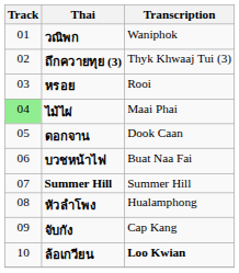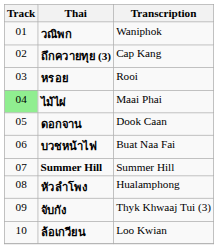 <table class="wikitable">
 <tr>
 <th align="center" valign="top" width="40">Track</th>
 <th align="left" valign="top">Thai</th>
 <th align="left" valign="top">Transcription</th>
 </tr>
 <tr>
 <td align="center" valign="top">01</td>
 <td align="left" valign="top"><strong>วณิพก</strong></td>
 <td align="left" valign="top">Waniphok</td>
 </tr>
 <tr>
 <td align="center" valign="top">02</td>
 <td align="left" valign="top"><strong>ถึกควายทุย (3)</strong></td>
-<td align="left" valign="top">Thyk Khwaaj Tui (3)</td>
+<td align="left" valign="top">Cap Kang</td>
 </tr>
 <tr>
 <td align="center" valign="top">03</td>
 <td align="left" valign="top"><strong>หรอย</strong></td>
 <td align="left" valign="top">Rooi</td>
 </tr>
 <tr>
 <td align="center" valign="top" style="background: lightgreen;">04</td>
 <td align="left" valign="top"><strong>ไม้ไผ่</strong></td>
 <td align="left" valign="top">Maai Phai</td>
 </tr>
 <tr>
 <td align="center" valign="top">05</td>
 <td align="left" valign="top"><strong>ดอกจาน</strong></td>
 <td align="left" valign="top">Dook Caan</td>
 </tr>
 <tr>
 <td align="center" valign="top">06</td>
 <td align="left" valign="top"><strong>บวชหน้าไฟ</strong></td>
 <td align="left" valign="top">Buat Naa Fai</td>
 </tr>
 <tr>
 <td align="center" valign="top">07</td>
 <td align="left" valign="top"><strong>Summer Hill</strong></td>
 <td align="left" valign="top">Summer Hill</td>
 </tr>
 <tr>
 <td align="center" valign="top">08</td>
 <td align="left" valign="top"><strong>หัวลำโพง</strong></td>
 <td align="left" valign="top">Hualamphong</td>
 </tr>
 <tr>
 <td align="center" valign="top">09</td>
 <td align="left" valign="top"><strong>จับกัง</strong></td>
-<td align="left" valign="top">Cap Kang</td>
+<td align="left" valign="top">Thyk Khwaaj Tui (3)</td>
 </tr>
 <tr>
 <td align="center" valign="top">10</td>
 <td align="left" valign="top"><strong>ล้อเกวียน</strong></td>
-<td align="left" valign="top"><strong>Loo Kwian</strong></td>
+<td align="left" valign="top">Loo Kwian</td>
 </tr>
 <tr>
 </tr>
 </table>
